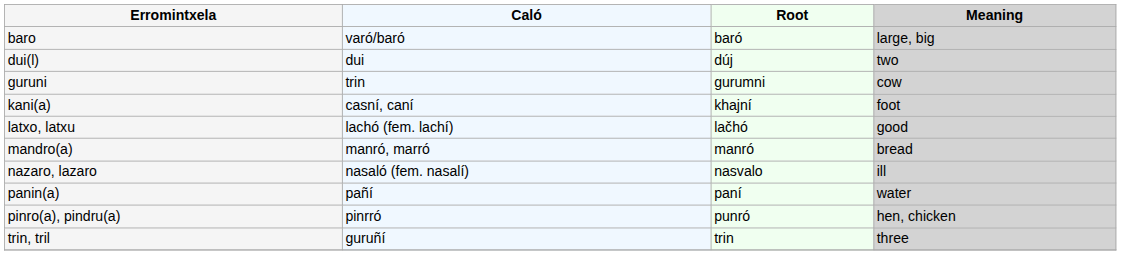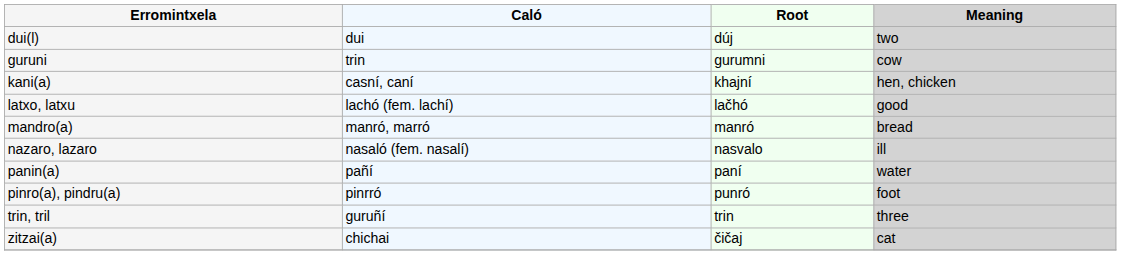 <table class="wikitable" style="width:100%; font-size: 100%">
 <tr>
 <th style="background-color: whitesmoke"><strong>Erromintxela</strong></th>
 <th style="background-color: aliceblue"><strong>Caló</strong></th>
 <th style="background-color: honeydew"><strong>Root</strong></th>
 <th style="background-color: lightgrey"><strong>Meaning</strong></th>
-</tr>
-<tr>
-<td style="background-color: whitesmoke">baro</td>
-<td style="background-color: aliceblue">varó/baró</td>
-<td style="background-color: honeydew">baró</td>
-<td style="background-color: lightgrey">large, big</td>
 </tr>
 <tr>
 <td style="background-color: whitesmoke">dui(l)</td>
 <td style="background-color: aliceblue">dui</td>
 <td style="background-color: honeydew">dúj</td>
 <td style="background-color: lightgrey">two</td>
 </tr>
 <tr>
 <td style="background-color: whitesmoke">guruni</td>
 <td style="background-color: aliceblue">trin</td>
 <td style="background-color: honeydew">gurumni</td>
 <td style="background-color: lightgrey">cow</td>
 </tr>
 <tr>
 <td style="background-color: whitesmoke">kani(a)</td>
 <td style="background-color: aliceblue">casní, caní</td>
 <td style="background-color: honeydew">khajní</td>
-<td style="background-color: lightgrey">foot</td>
+<td style="background-color: lightgrey">hen, chicken</td>
 </tr>
 <tr>
 <td style="background-color: whitesmoke">latxo, latxu</td>
 <td style="background-color: aliceblue">lachó (fem. lachí)</td>
 <td style="background-color: honeydew">lačhó</td>
 <td style="background-color: lightgrey">good</td>
 </tr>
 <tr>
 <td style="background-color: whitesmoke">mandro(a)</td>
 <td style="background-color: aliceblue">manró, marró</td>
 <td style="background-color: honeydew">manró</td>
 <td style="background-color: lightgrey">bread</td>
 </tr>
 <tr>
 <td style="background-color: whitesmoke">nazaro, lazaro</td>
 <td style="background-color: aliceblue">nasaló (fem. nasalí)</td>
 <td style="background-color: honeydew">nasvalo</td>
 <td style="background-color: lightgrey">ill</td>
 </tr>
 <tr>
 <td style="background-color: whitesmoke">panin(a)</td>
 <td style="background-color: aliceblue">pañí</td>
 <td style="background-color: honeydew">paní</td>
 <td style="background-color: lightgrey">water</td>
 </tr>
 <tr>
 <td style="background-color: whitesmoke">pinro(a), pindru(a)</td>
 <td style="background-color: aliceblue">pinrró</td>
 <td style="background-color: honeydew">punró</td>
-<td style="background-color: lightgrey">hen, chicken</td>
+<td style="background-color: lightgrey">foot</td>
 </tr>
 <tr>
 <td style="background-color: whitesmoke">trin, tril</td>
 <td style="background-color: aliceblue">guruñí</td>
 <td style="background-color: honeydew">trin</td>
 <td style="background-color: lightgrey">three</td>
 </tr>
 <tr>
+<td style="background-color: whitesmoke">zitzai(a)</td>
+<td style="background-color: aliceblue">chichai</td>
+<td style="background-color: honeydew">čičaj</td>
+<td style="background-color: lightgrey">cat</td>
+</tr>
+<tr>
 </tr>
 </table>
